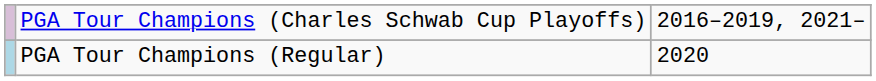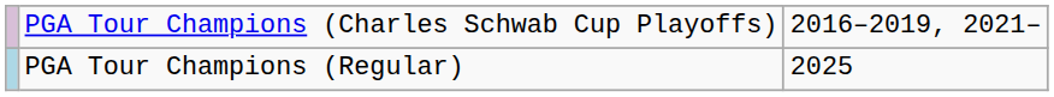 <table class="wikitable" style="font-size:95%">
 <tr>
 <td style="background:thistle"></td>
 <td><a href='#'>PGA Tour Champions</a> (Charles Schwab Cup Playoffs)</td>
 <td>2016–2019, 2021–</td>
 </tr>
 <tr>
 <td style="background:lightblue"></td>
 <td>PGA Tour Champions (Regular)</td>
-<td>2020</td>
+<td>2025</td>
 </tr>
 </table>
